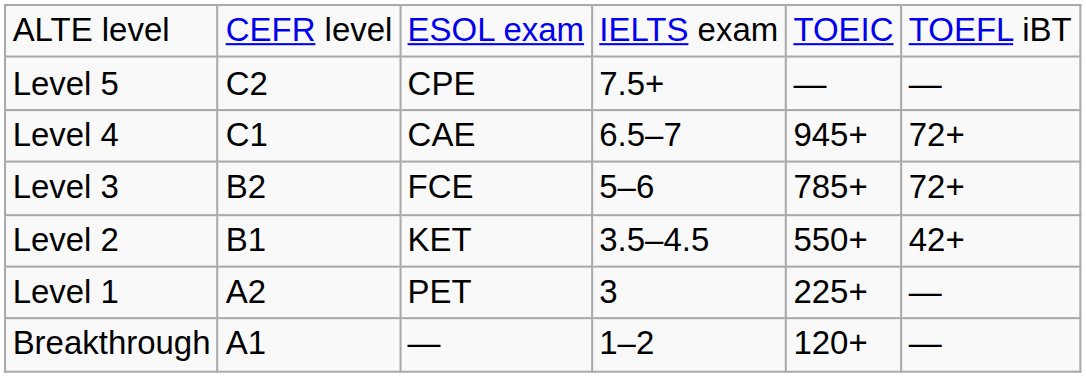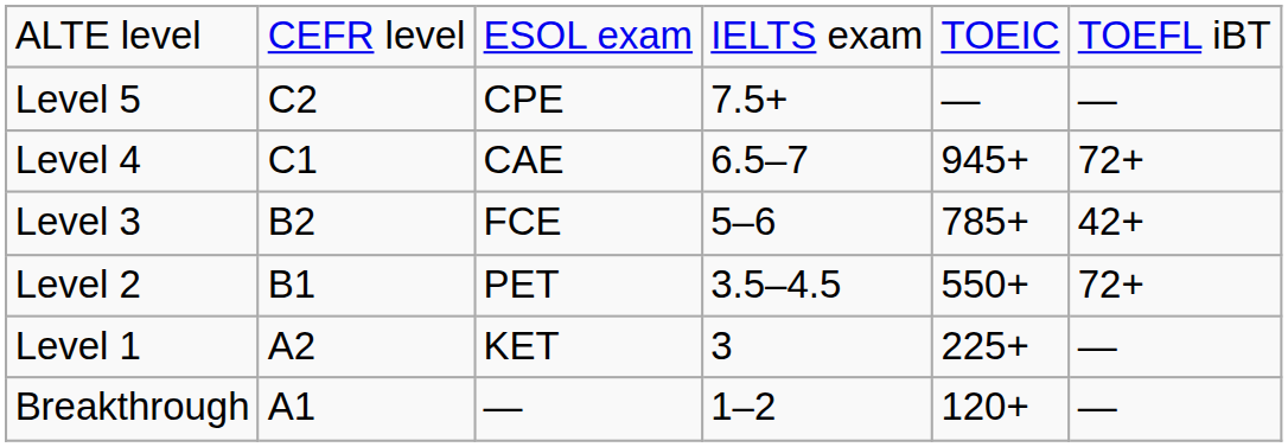 <table class="wikitable">
 <tr ---->
 <td>ALTE level</td>
 <td><a href='#'>CEFR</a> level</td>
 <td><a href='#'>ESOL exam</a></td>
 <td><a href='#'>IELTS</a> exam</td>
 <td><a href='#'>TOEIC</a></td>
 <td><a href='#'>TOEFL</a> iBT</td>
 </tr>
 <tr ---->
 <td>Level 5</td>
 <td>C2</td>
 <td>CPE</td>
 <td>7.5+</td>
 <td>—</td>
 <td>—</td>
 </tr>
 <tr ---->
 <td>Level 4</td>
 <td>C1</td>
 <td>CAE</td>
 <td>6.5–7</td>
 <td>945+</td>
 <td>72+</td>
 </tr>
 <tr ---->
 <td>Level 3</td>
 <td>B2</td>
 <td>FCE</td>
 <td>5–6</td>
 <td>785+</td>
-<td>72+</td>
+<td>42+</td>
 </tr>
 <tr ---->
 <td>Level 2</td>
 <td>B1</td>
-<td>KET</td>
+<td>PET</td>
 <td>3.5–4.5</td>
 <td>550+</td>
-<td>42+</td>
+<td>72+</td>
 </tr>
 <tr ---->
 <td>Level 1</td>
 <td>A2</td>
-<td>PET</td>
+<td>KET</td>
 <td>3</td>
 <td>225+</td>
 <td>—</td>
 </tr>
 <tr ---->
 <td>Breakthrough</td>
 <td>A1</td>
 <td>—</td>
 <td>1–2</td>
 <td>120+</td>
 <td>—</td>
 </tr>
 </table>
